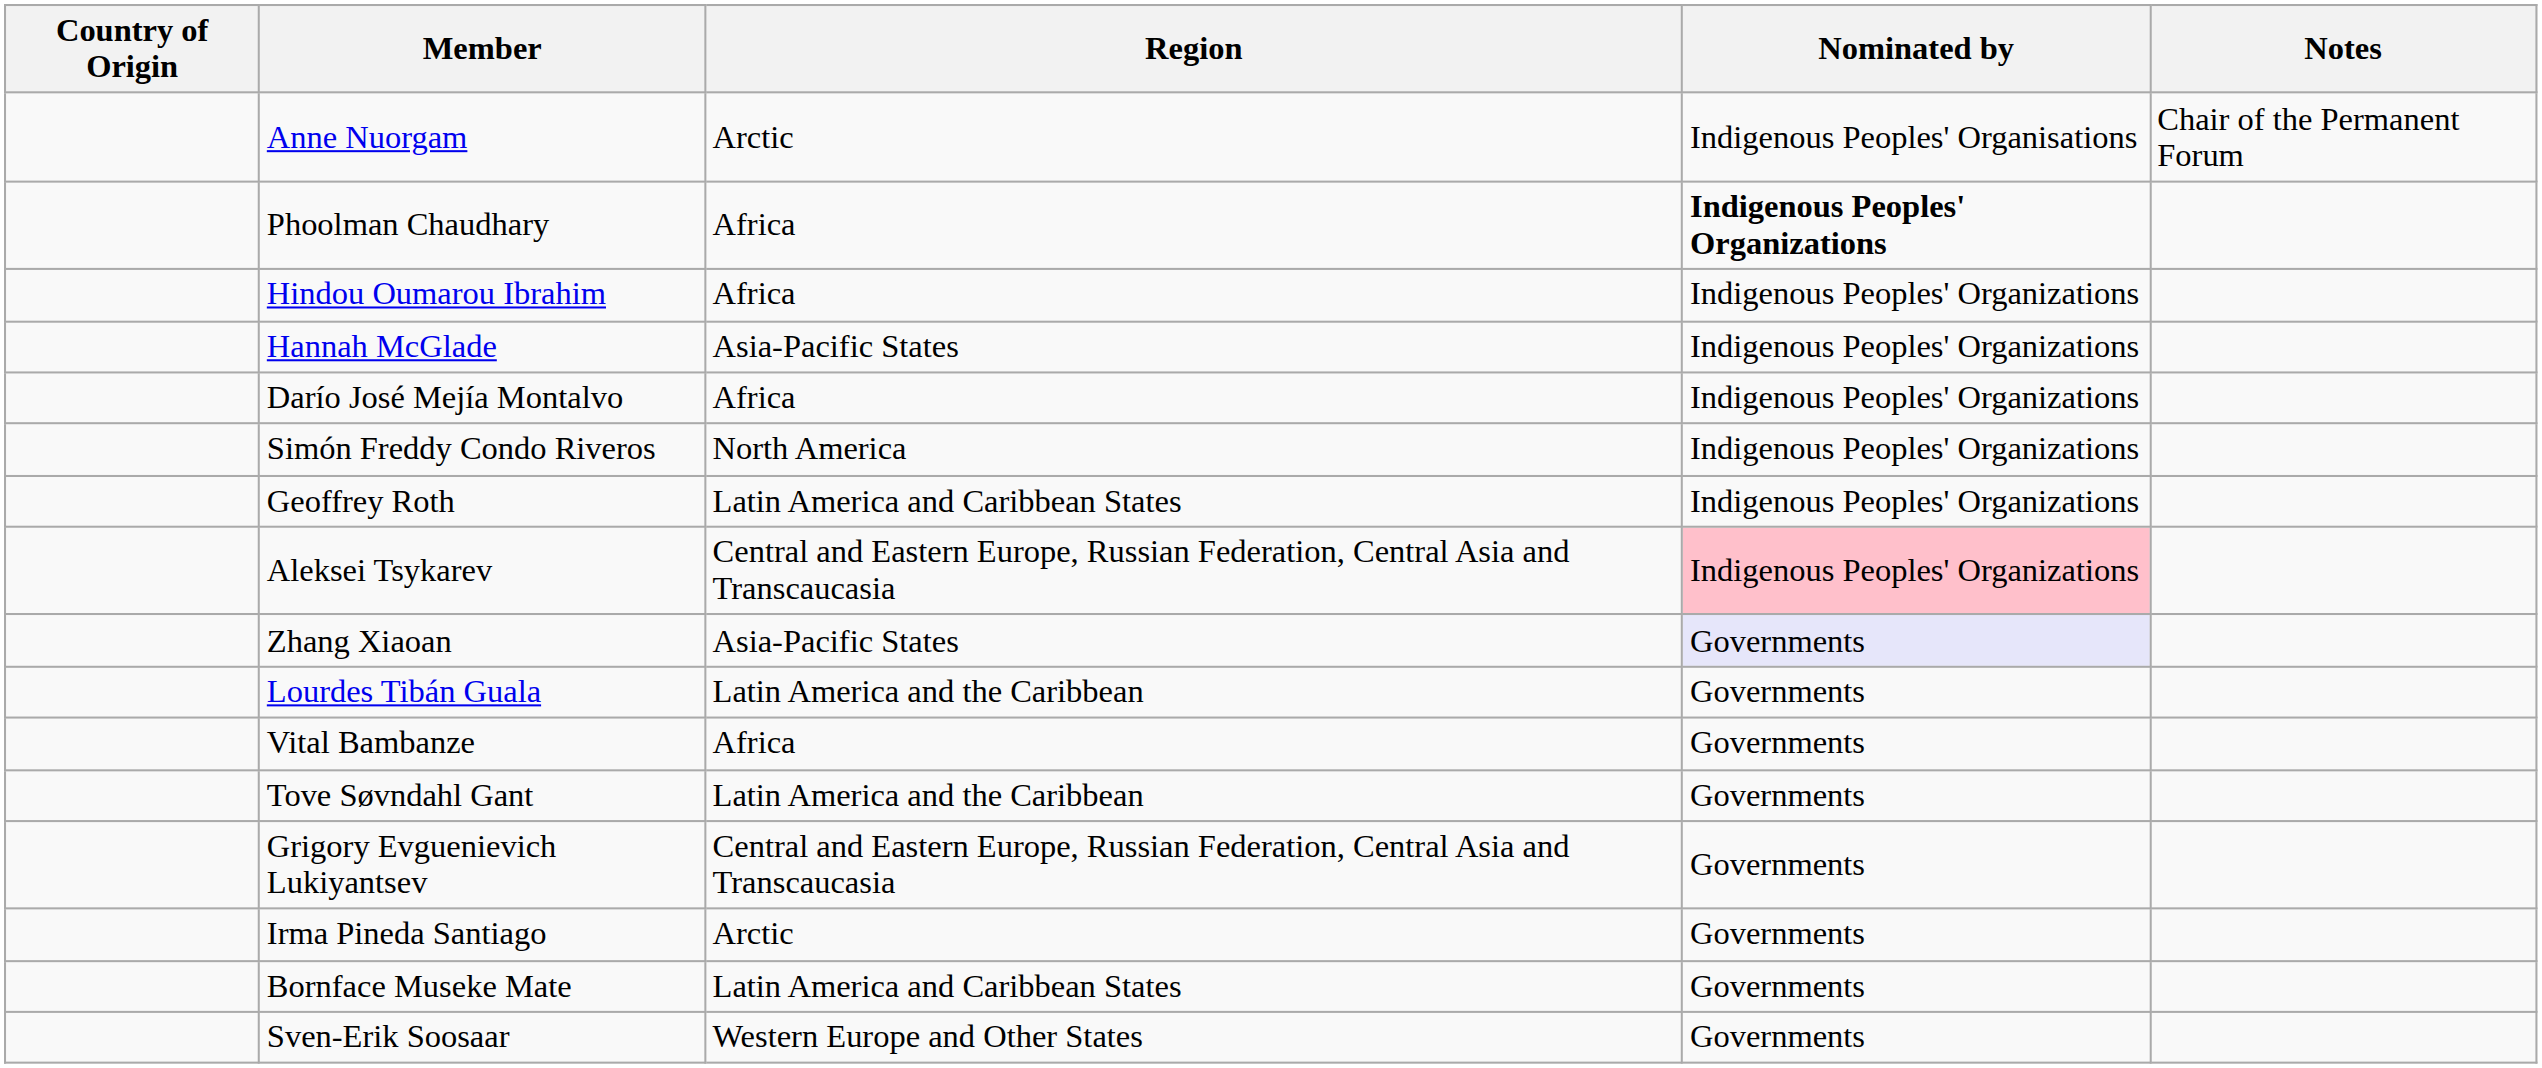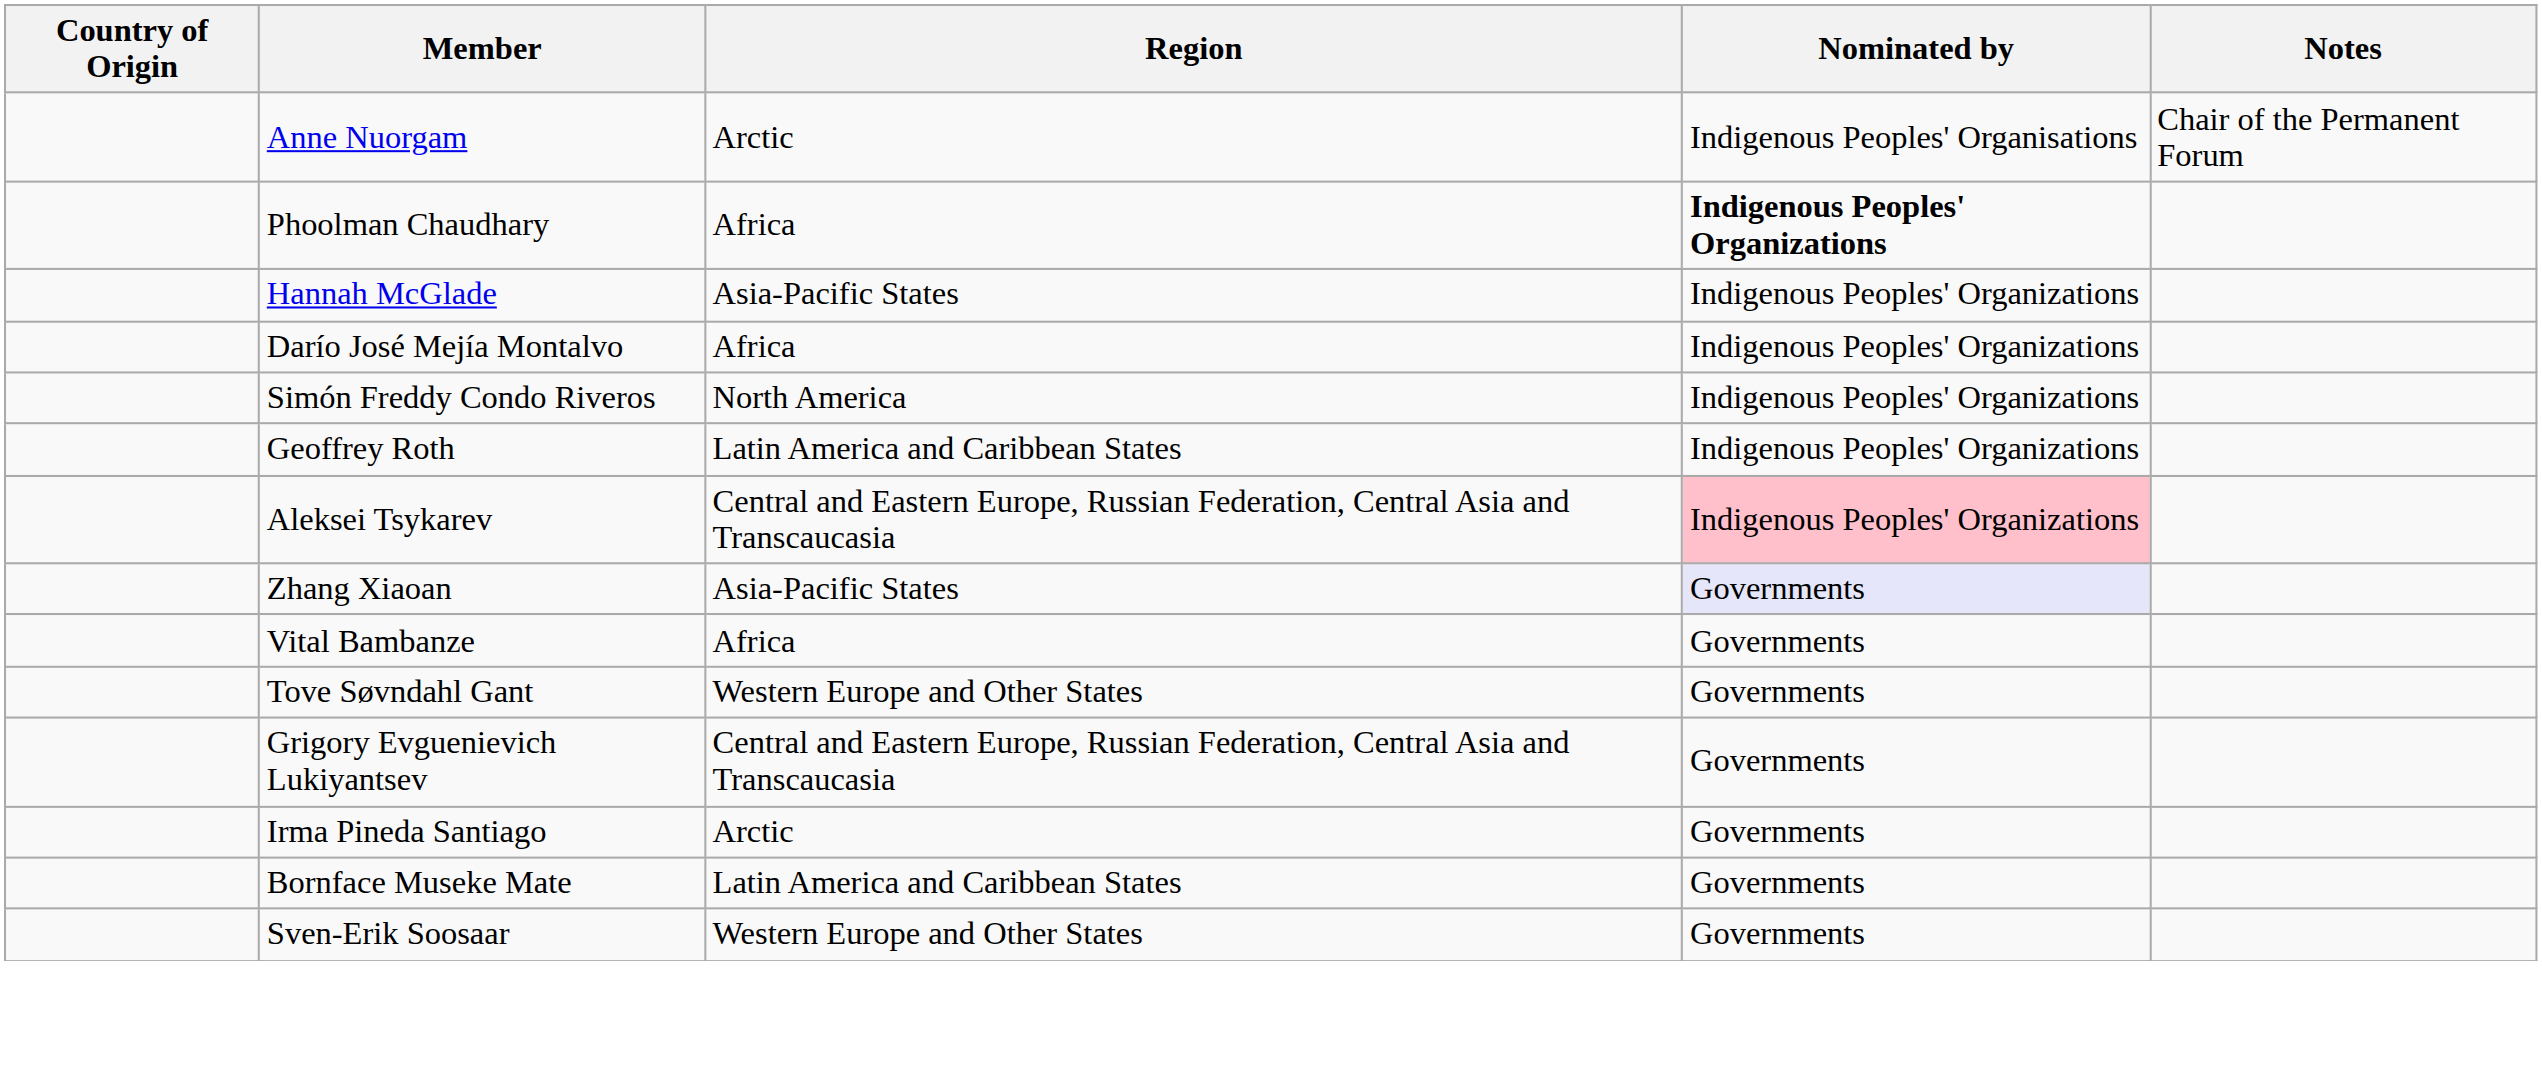 <table class="wikitable sortable">
 <tr>
 <th>Country of Origin</th>
 <th>Member</th>
 <th>Region</th>
 <th>Nominated by</th>
 <th>Notes</th>
 </tr>
 <tr>
 <td></td>
 <td><a href='#'>Anne Nuorgam</a></td>
 <td>Arctic</td>
 <td>Indigenous Peoples' Organisations</td>
 <td>Chair of the Permanent Forum</td>
 </tr>
 <tr>
 <td></td>
 <td>Phoolman Chaudhary</td>
 <td>Africa</td>
 <td><strong>Indigenous Peoples' Organizations</strong></td>
-<td></td>
-</tr>
-<tr>
-<td></td>
-<td><a href='#'>Hindou Oumarou Ibrahim</a></td>
-<td>Africa</td>
-<td>Indigenous Peoples' Organizations</td>
 <td></td>
 </tr>
 <tr>
 <td></td>
 <td><a href='#'>Hannah McGlade</a></td>
 <td>Asia-Pacific States</td>
 <td>Indigenous Peoples' Organizations</td>
 <td></td>
 </tr>
 <tr>
 <td></td>
 <td>Darío José Mejía Montalvo</td>
 <td>Africa</td>
 <td>Indigenous Peoples' Organizations</td>
 <td></td>
 </tr>
 <tr>
 <td></td>
 <td>Simón Freddy Condo Riveros</td>
 <td>North America</td>
 <td>Indigenous Peoples' Organizations</td>
 <td></td>
 </tr>
 <tr>
 <td></td>
 <td>Geoffrey Roth</td>
 <td>Latin America and Caribbean States</td>
 <td>Indigenous Peoples' Organizations</td>
 <td></td>
 </tr>
 <tr>
 <td></td>
 <td>Aleksei Tsykarev</td>
 <td>Central and Eastern Europe, Russian Federation, Central Asia and Transcaucasia</td>
 <td style="background: pink;">Indigenous Peoples' Organizations</td>
 <td></td>
 </tr>
 <tr>
 <td></td>
 <td>Zhang Xiaoan</td>
 <td>Asia-Pacific States</td>
 <td style="background: lavender;">Governments</td>
 <td></td>
 </tr>
 <tr>
 <td></td>
-<td><a href='#'>Lourdes Tibán Guala</a></td>
-<td>Latin America and the Caribbean</td>
-<td>Governments</td>
-<td></td>
-</tr>
-<tr>
-<td></td>
 <td>Vital Bambanze</td>
 <td>Africa</td>
 <td>Governments</td>
 <td></td>
 </tr>
 <tr>
 <td></td>
 <td>Tove Søvndahl Gant</td>
-<td>Latin America and the Caribbean</td>
+<td>Western Europe and Other States</td>
 <td>Governments</td>
 <td></td>
 </tr>
 <tr>
 <td></td>
 <td>Grigory Evguenievich Lukiyantsev</td>
 <td>Central and Eastern Europe, Russian Federation, Central Asia and Transcaucasia</td>
 <td>Governments</td>
 <td></td>
 </tr>
 <tr>
 <td></td>
 <td>Irma Pineda Santiago</td>
 <td>Arctic</td>
 <td>Governments</td>
 <td></td>
 </tr>
 <tr>
 <td></td>
 <td>Bornface Museke Mate</td>
 <td>Latin America and Caribbean States</td>
 <td>Governments</td>
 <td></td>
 </tr>
 <tr>
 <td></td>
 <td>Sven-Erik Soosaar</td>
 <td>Western Europe and Other States</td>
 <td>Governments</td>
 <td></td>
 </tr>
 </table>
